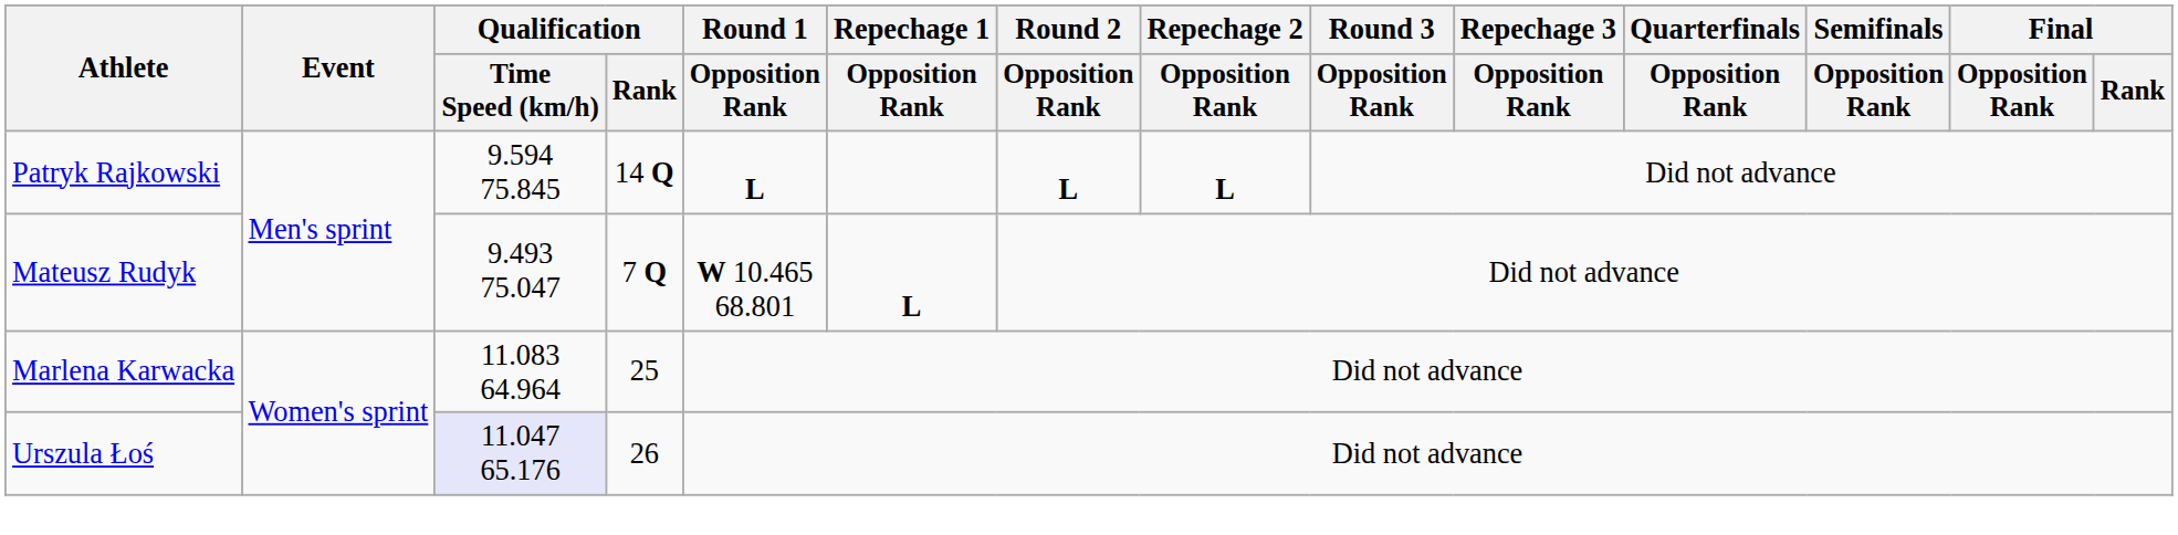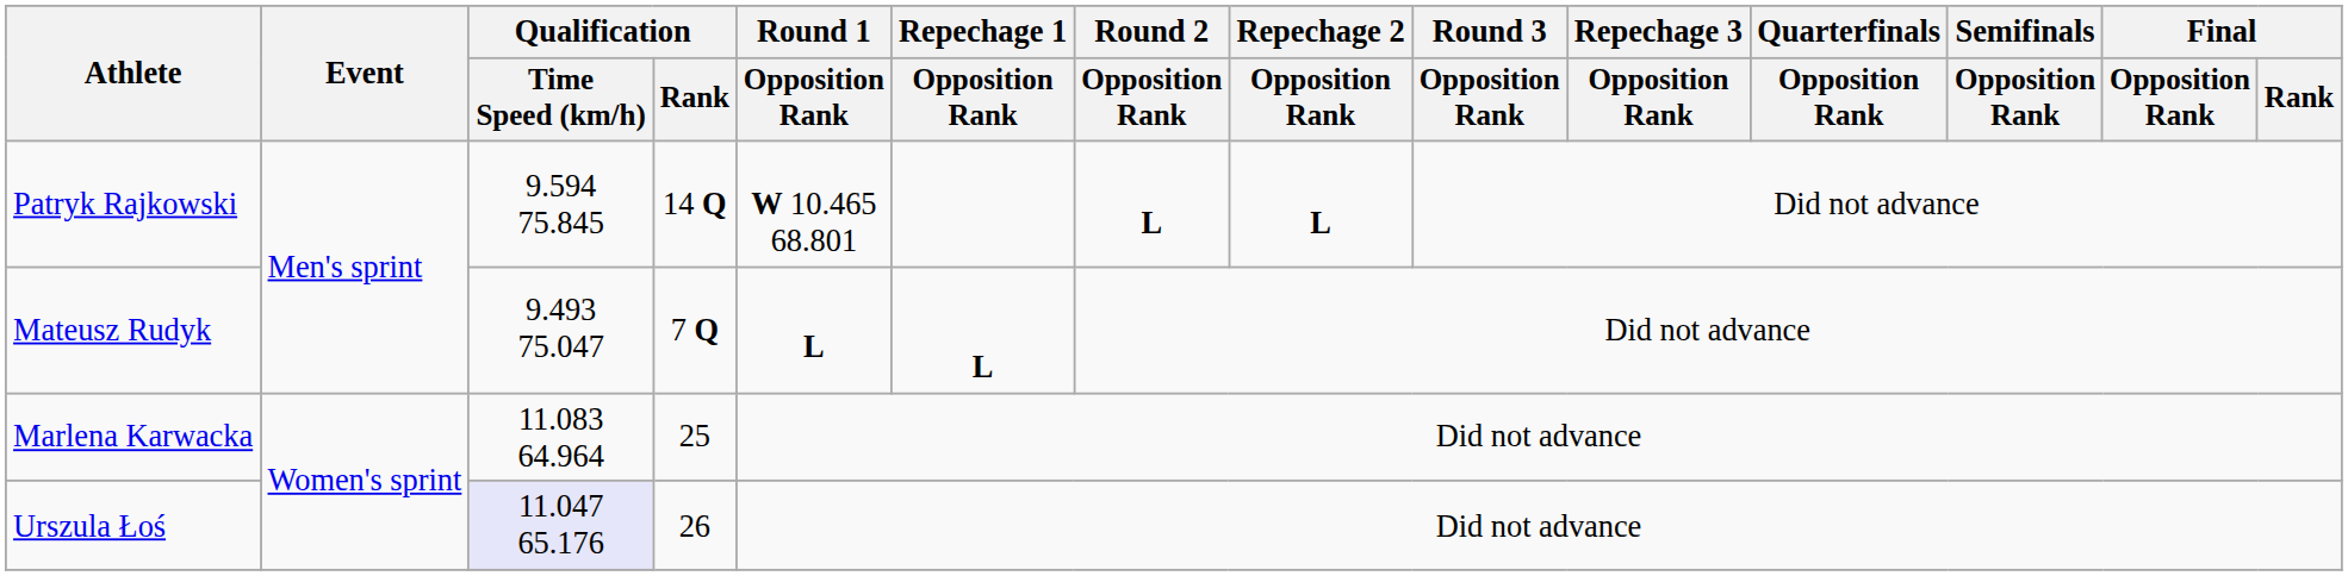 <table class="wikitable" style="text-align:center; font-size:90%">
 <tr>
 <th rowspan=2>Athlete</th>
 <th rowspan=2>Event</th>
 <th colspan=2>Qualification</th>
 <th>Round 1</th>
 <th>Repechage 1</th>
 <th>Round 2</th>
 <th>Repechage 2</th>
 <th>Round 3</th>
 <th>Repechage 3</th>
 <th>Quarterfinals</th>
 <th>Semifinals</th>
 <th colspan=2>Final</th>
 </tr>
 <tr style="font-size:95%">
 <th>Time<br>Speed (km/h)</th>
 <th>Rank</th>
 <th>Opposition<br>Rank</th>
 <th>Opposition<br>Rank</th>
 <th>Opposition<br>Rank</th>
 <th>Opposition<br>Rank</th>
 <th>Opposition<br>Rank</th>
 <th>Opposition<br>Rank</th>
 <th>Opposition<br>Rank</th>
 <th>Opposition<br>Rank</th>
 <th>Opposition<br>Rank</th>
 <th>Rank</th>
 </tr>
 <tr>
 <td align=left><a href='#'>Patryk Rajkowski</a></td>
 <td align=left rowspan=2><a href='#'>Men's sprint</a></td>
 <td>9.594<br>75.845</td>
 <td>14 <strong>Q</strong></td>
-<td><br><strong>L</strong></td>
+<td><br><strong>W</strong> 10.465<br>68.801</td>
 <td></td>
 <td><br><strong>L</strong></td>
 <td><br><strong>L</strong></td>
 <td colspan=6>Did not advance</td>
 </tr>
 <tr>
 <td align=left><a href='#'>Mateusz Rudyk</a></td>
 <td>9.493<br>75.047</td>
 <td>7 <strong>Q</strong></td>
-<td><br><strong>W</strong> 10.465<br>68.801</td>
+<td><br><strong>L</strong></td>
 <td><br><br><strong>L</strong></td>
 <td colspan=8>Did not advance</td>
 </tr>
 <tr>
 <td align=left><a href='#'>Marlena Karwacka</a></td>
 <td align=left rowspan=2><a href='#'>Women's sprint</a></td>
 <td>11.083<br>64.964</td>
 <td>25</td>
 <td colspan=10>Did not advance</td>
 </tr>
 <tr>
 <td align=left><a href='#'>Urszula Łoś</a></td>
 <td style="background: lavender;">11.047<br>65.176</td>
 <td>26</td>
 <td colspan=10>Did not advance</td>
 </tr>
 </table>
